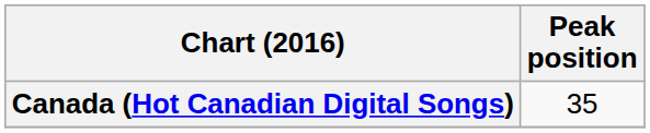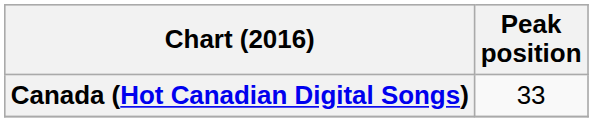 <table class="wikitable sortable plainrowheaders">
 <tr>
 <th scope="col">Chart (2016)</th>
 <th scope="col">Peak<br> position</th>
 </tr>
 <tr>
 <th scope="row">Canada (<a href='#'>Hot Canadian Digital Songs</a>)</th>
-<td align="center">35</td>
+<td align="center">33</td>
 </tr>
 <tr>
 </tr>
 </table>
